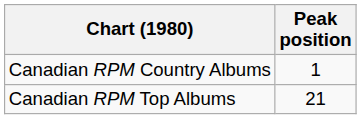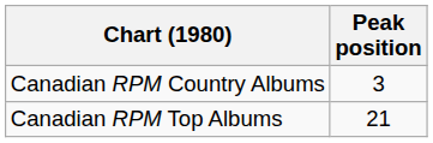 <table class="wikitable">
 <tr>
 <th>Chart (1980)</th>
 <th>Peak<br>position</th>
 </tr>
 <tr>
 <td>Canadian <em>RPM</em> Country Albums</td>
-<td align="center">1</td>
+<td align="center">3</td>
 </tr>
 <tr>
 <td>Canadian <em>RPM</em> Top Albums</td>
 <td align="center">21</td>
 </tr>
 </table>
